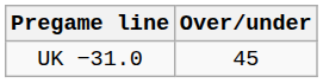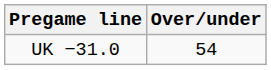 <table class="wikitable">
 <tr align="center">
 <th style=>Pregame line</th>
 <th style=>Over/under</th>
 </tr>
 <tr align="center">
 <td>UK −31.0</td>
-<td>45</td>
+<td>54</td>
 </tr>
 </table>
